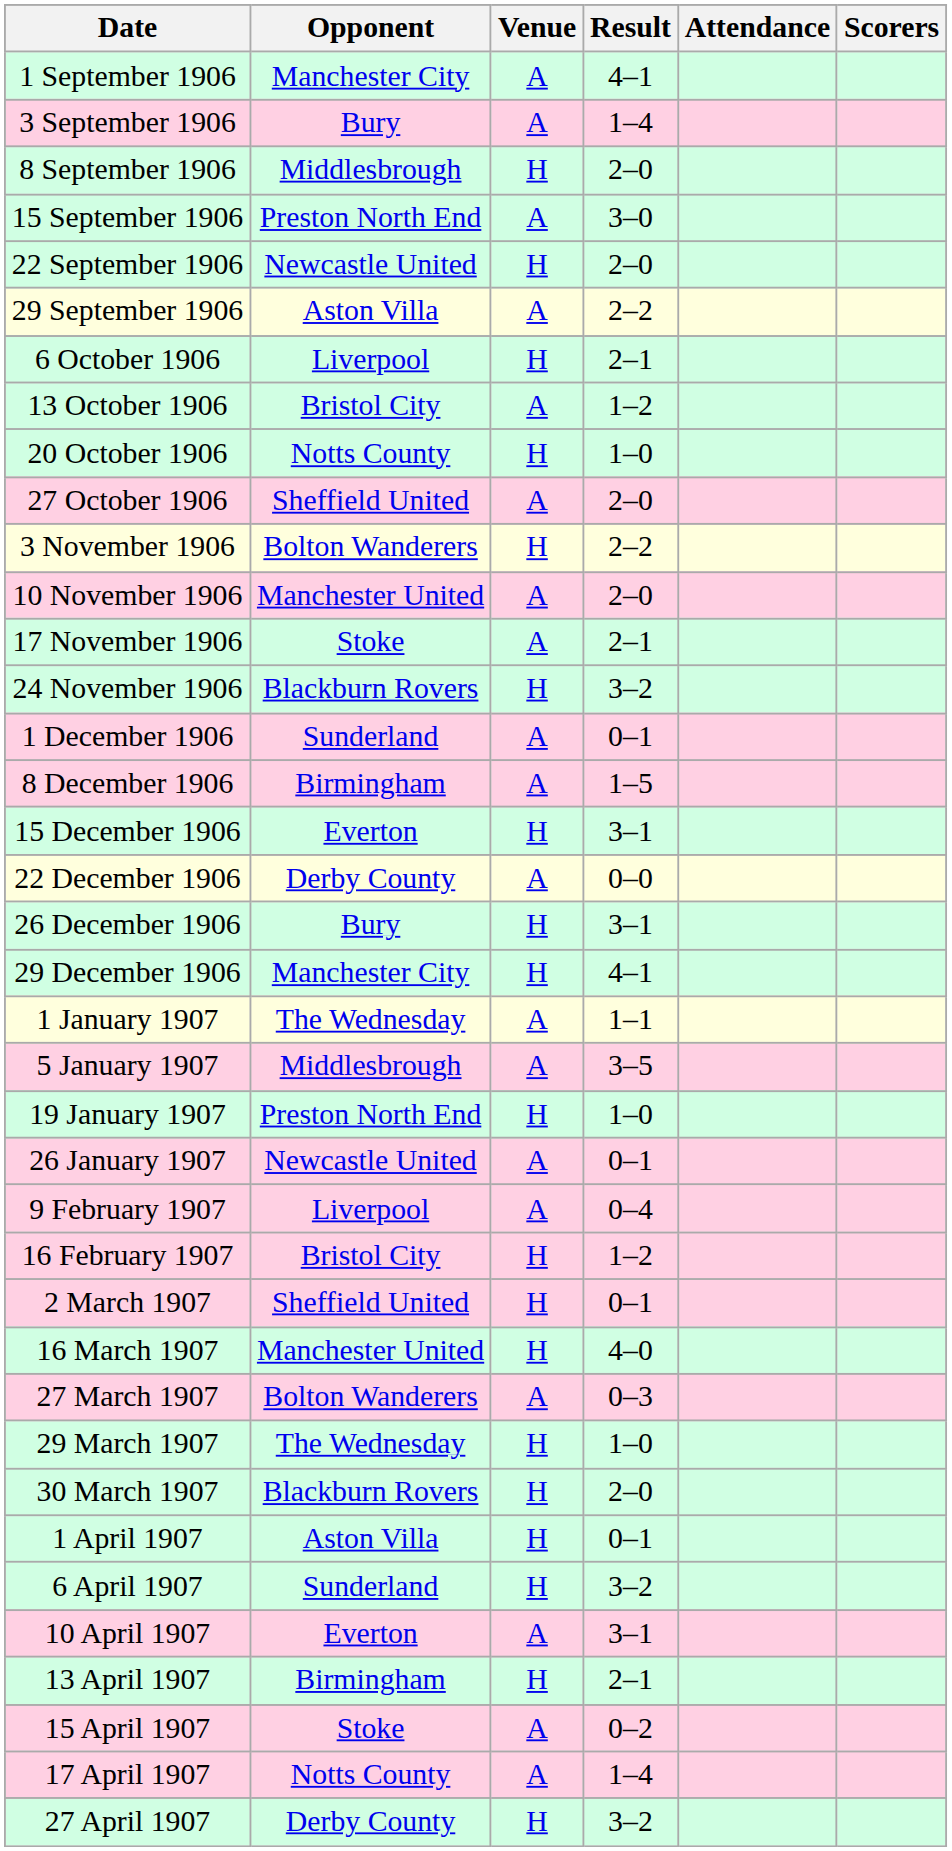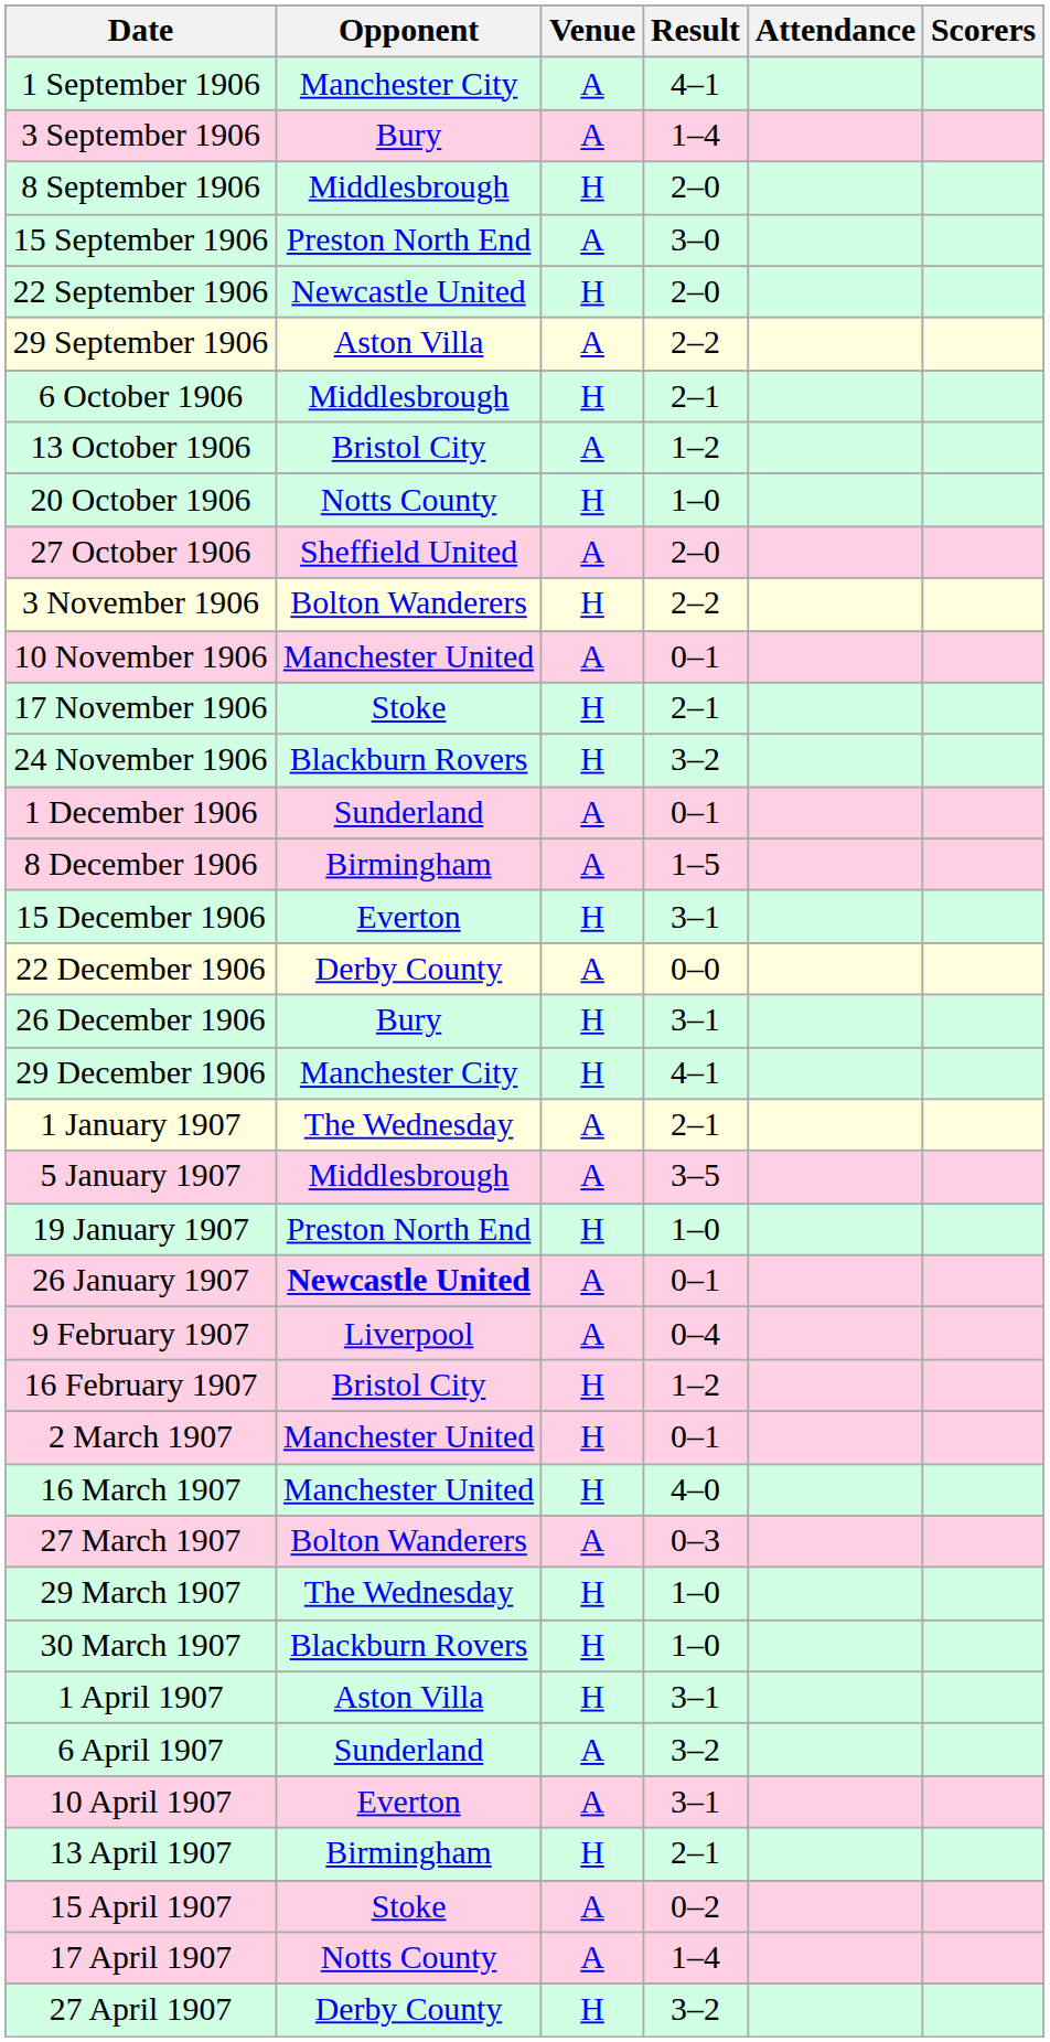 <table class="wikitable sortable" style="text-align:center;">
 <tr>
 <th>Date</th>
 <th>Opponent</th>
 <th>Venue</th>
 <th>Result</th>
 <th>Attendance</th>
 <th>Scorers</th>
 </tr>
 <tr style="background:#d0ffe3;">
 <td>1 September 1906</td>
 <td><a href='#'>Manchester City</a></td>
 <td><a href='#'>A</a></td>
 <td>4–1</td>
 <td></td>
 <td></td>
 </tr>
 <tr style="background:#ffd0e3;">
 <td>3 September 1906</td>
 <td><a href='#'>Bury</a></td>
 <td><a href='#'>A</a></td>
 <td>1–4</td>
 <td></td>
 <td></td>
 </tr>
 <tr style="background:#d0ffe3;">
 <td>8 September 1906</td>
 <td><a href='#'>Middlesbrough</a></td>
 <td><a href='#'>H</a></td>
 <td>2–0</td>
 <td></td>
 <td></td>
 </tr>
 <tr style="background:#d0ffe3;">
 <td>15 September 1906</td>
 <td><a href='#'>Preston North End</a></td>
 <td><a href='#'>A</a></td>
 <td>3–0</td>
 <td></td>
 <td></td>
 </tr>
 <tr style="background:#d0ffe3;">
 <td>22 September 1906</td>
 <td><a href='#'>Newcastle United</a></td>
 <td><a href='#'>H</a></td>
 <td>2–0</td>
 <td></td>
 <td></td>
 </tr>
 <tr style="background:#ffffdd;">
 <td>29 September 1906</td>
 <td><a href='#'>Aston Villa</a></td>
 <td><a href='#'>A</a></td>
 <td>2–2</td>
 <td></td>
 <td></td>
 </tr>
 <tr style="background:#d0ffe3;">
 <td>6 October 1906</td>
-<td><a href='#'>Liverpool</a></td>
+<td><a href='#'>Middlesbrough</a></td>
 <td><a href='#'>H</a></td>
 <td>2–1</td>
 <td></td>
 <td></td>
 </tr>
 <tr style="background:#d0ffe3;">
 <td>13 October 1906</td>
 <td><a href='#'>Bristol City</a></td>
 <td><a href='#'>A</a></td>
 <td>1–2</td>
 <td></td>
 <td></td>
 </tr>
 <tr style="background:#d0ffe3;">
 <td>20 October 1906</td>
 <td><a href='#'>Notts County</a></td>
 <td><a href='#'>H</a></td>
 <td>1–0</td>
 <td></td>
 <td></td>
 </tr>
 <tr style="background:#ffd0e3;">
 <td>27 October 1906</td>
 <td><a href='#'>Sheffield United</a></td>
 <td><a href='#'>A</a></td>
 <td>2–0</td>
 <td></td>
 <td></td>
 </tr>
 <tr style="background:#ffffdd;">
 <td>3 November 1906</td>
 <td><a href='#'>Bolton Wanderers</a></td>
 <td><a href='#'>H</a></td>
 <td>2–2</td>
 <td></td>
 <td></td>
 </tr>
 <tr style="background:#ffd0e3;">
 <td>10 November 1906</td>
 <td><a href='#'>Manchester United</a></td>
 <td><a href='#'>A</a></td>
-<td>2–0</td>
+<td>0–1</td>
 <td></td>
 <td></td>
 </tr>
 <tr style="background:#d0ffe3;">
 <td>17 November 1906</td>
 <td><a href='#'>Stoke</a></td>
-<td><a href='#'>A</a></td>
+<td><a href='#'>H</a></td>
 <td>2–1</td>
 <td></td>
 <td></td>
 </tr>
 <tr style="background:#d0ffe3;">
 <td>24 November 1906</td>
 <td><a href='#'>Blackburn Rovers</a></td>
 <td><a href='#'>H</a></td>
 <td>3–2</td>
 <td></td>
 <td></td>
 </tr>
 <tr style="background:#ffd0e3;">
 <td>1 December 1906</td>
 <td><a href='#'>Sunderland</a></td>
 <td><a href='#'>A</a></td>
 <td>0–1</td>
 <td></td>
 <td></td>
 </tr>
 <tr style="background:#ffd0e3;">
 <td>8 December 1906</td>
 <td><a href='#'>Birmingham</a></td>
 <td><a href='#'>A</a></td>
 <td>1–5</td>
 <td></td>
 <td></td>
 </tr>
 <tr style="background:#d0ffe3;">
 <td>15 December 1906</td>
 <td><a href='#'>Everton</a></td>
 <td><a href='#'>H</a></td>
 <td>3–1</td>
 <td></td>
 <td></td>
 </tr>
 <tr style="background:#ffffdd;">
 <td>22 December 1906</td>
 <td><a href='#'>Derby County</a></td>
 <td><a href='#'>A</a></td>
 <td>0–0</td>
 <td></td>
 <td></td>
 </tr>
 <tr style="background:#d0ffe3;">
 <td>26 December 1906</td>
 <td><a href='#'>Bury</a></td>
 <td><a href='#'>H</a></td>
 <td>3–1</td>
 <td></td>
 <td></td>
 </tr>
 <tr style="background:#d0ffe3;">
 <td>29 December 1906</td>
 <td><a href='#'>Manchester City</a></td>
 <td><a href='#'>H</a></td>
 <td>4–1</td>
 <td></td>
 <td></td>
 </tr>
 <tr style="background:#ffffdd;">
 <td>1 January 1907</td>
 <td><a href='#'>The Wednesday</a></td>
 <td><a href='#'>A</a></td>
-<td>1–1</td>
+<td>2–1</td>
 <td></td>
 <td></td>
 </tr>
 <tr style="background:#ffd0e3;">
 <td>5 January 1907</td>
 <td><a href='#'>Middlesbrough</a></td>
 <td><a href='#'>A</a></td>
 <td>3–5</td>
 <td></td>
 <td></td>
 </tr>
 <tr style="background:#d0ffe3;">
 <td>19 January 1907</td>
 <td><a href='#'>Preston North End</a></td>
 <td><a href='#'>H</a></td>
 <td>1–0</td>
 <td></td>
 <td></td>
 </tr>
 <tr style="background:#ffd0e3;">
 <td>26 January 1907</td>
-<td><a href='#'>Newcastle United</a></td>
+<td><strong><a href='#'>Newcastle United</a></strong></td>
 <td><a href='#'>A</a></td>
 <td>0–1</td>
 <td></td>
 <td></td>
 </tr>
 <tr style="background:#ffd0e3;">
 <td>9 February 1907</td>
 <td><a href='#'>Liverpool</a></td>
 <td><a href='#'>A</a></td>
 <td>0–4</td>
 <td></td>
 <td></td>
 </tr>
 <tr style="background:#ffd0e3;">
 <td>16 February 1907</td>
 <td><a href='#'>Bristol City</a></td>
 <td><a href='#'>H</a></td>
 <td>1–2</td>
 <td></td>
 <td></td>
 </tr>
 <tr style="background:#ffd0e3;">
 <td>2 March 1907</td>
-<td><a href='#'>Sheffield United</a></td>
+<td><a href='#'>Manchester United</a></td>
 <td><a href='#'>H</a></td>
 <td>0–1</td>
 <td></td>
 <td></td>
 </tr>
 <tr style="background:#d0ffe3;">
 <td>16 March 1907</td>
 <td><a href='#'>Manchester United</a></td>
 <td><a href='#'>H</a></td>
 <td>4–0</td>
 <td></td>
 <td></td>
 </tr>
 <tr style="background:#ffd0e3;">
 <td>27 March 1907</td>
 <td><a href='#'>Bolton Wanderers</a></td>
 <td><a href='#'>A</a></td>
 <td>0–3</td>
 <td></td>
 <td></td>
 </tr>
 <tr style="background:#d0ffe3;">
 <td>29 March 1907</td>
 <td><a href='#'>The Wednesday</a></td>
 <td><a href='#'>H</a></td>
 <td>1–0</td>
 <td></td>
 <td></td>
 </tr>
 <tr style="background:#d0ffe3;">
 <td>30 March 1907</td>
 <td><a href='#'>Blackburn Rovers</a></td>
 <td><a href='#'>H</a></td>
-<td>2–0</td>
+<td>1–0</td>
 <td></td>
 <td></td>
 </tr>
 <tr style="background:#d0ffe3;">
 <td>1 April 1907</td>
 <td><a href='#'>Aston Villa</a></td>
 <td><a href='#'>H</a></td>
-<td>0–1</td>
+<td>3–1</td>
 <td></td>
 <td></td>
 </tr>
 <tr style="background:#d0ffe3;">
 <td>6 April 1907</td>
 <td><a href='#'>Sunderland</a></td>
-<td><a href='#'>H</a></td>
+<td><a href='#'>A</a></td>
 <td>3–2</td>
 <td></td>
 <td></td>
 </tr>
 <tr style="background:#ffd0e3;">
 <td>10 April 1907</td>
 <td><a href='#'>Everton</a></td>
 <td><a href='#'>A</a></td>
 <td>3–1</td>
 <td></td>
 <td></td>
 </tr>
 <tr style="background:#d0ffe3;">
 <td>13 April 1907</td>
 <td><a href='#'>Birmingham</a></td>
 <td><a href='#'>H</a></td>
 <td>2–1</td>
 <td></td>
 <td></td>
 </tr>
 <tr style="background:#ffd0e3;">
 <td>15 April 1907</td>
 <td><a href='#'>Stoke</a></td>
 <td><a href='#'>A</a></td>
 <td>0–2</td>
 <td></td>
 <td></td>
 </tr>
 <tr style="background:#ffd0e3;">
 <td>17 April 1907</td>
 <td><a href='#'>Notts County</a></td>
 <td><a href='#'>A</a></td>
 <td>1–4</td>
 <td></td>
 <td></td>
 </tr>
 <tr style="background:#d0ffe3;">
 <td>27 April 1907</td>
 <td><a href='#'>Derby County</a></td>
 <td><a href='#'>H</a></td>
 <td>3–2</td>
 <td></td>
 <td></td>
 </tr>
 </table>
